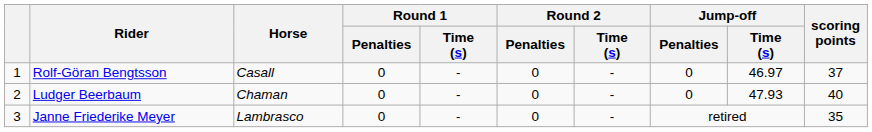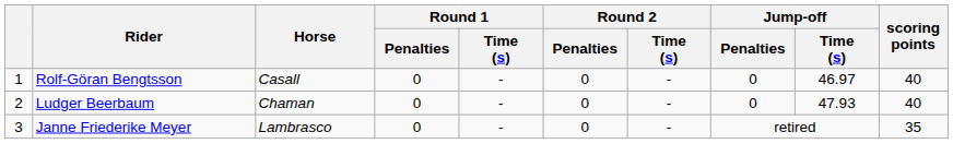 <table class="wikitable" style="font-size: 90%">
 <tr>
 <th rowspan=2 width=20></th>
 <th rowspan=2 width=210>Rider</th>
 <th rowspan=2 width=110>Horse</th>
 <th colspan=2>Round 1</th>
 <th colspan=2>Round 2</th>
 <th colspan=2>Jump-off</th>
 <th rowspan=2 width=60>scoring<br>points</th>
 </tr>
 <tr>
 <th width=75>Penalties</th>
 <th width=75>Time<br>(<a href='#'>s</a>)</th>
 <th width=75>Penalties</th>
 <th width=75>Time<br>(<a href='#'>s</a>)</th>
 <th width=75>Penalties</th>
 <th width=75>Time<br>(<a href='#'>s</a>)</th>
 </tr>
 <tr>
 <td align=center>1</td>
 <td> <a href='#'>Rolf-Göran Bengtsson</a></td>
 <td><em>Casall</em></td>
 <td align=center>0</td>
 <td align=center>-</td>
 <td align=center>0</td>
 <td align=center>-</td>
 <td align=center>0</td>
 <td align=center>46.97</td>
-<td align=center>37</td>
+<td align=center>40</td>
 </tr>
 <tr>
 <td align=center>2</td>
 <td> <a href='#'>Ludger Beerbaum</a></td>
 <td><em>Chaman</em></td>
 <td align=center>0</td>
 <td align=center>-</td>
 <td align=center>0</td>
 <td align=center>-</td>
 <td align=center>0</td>
 <td align=center>47.93</td>
 <td align=center>40</td>
 </tr>
 <tr>
 <td align=center>3</td>
 <td> <a href='#'>Janne Friederike Meyer</a></td>
 <td><em>Lambrasco</em></td>
 <td align=center>0</td>
 <td align=center>-</td>
 <td align=center>0</td>
 <td align=center>-</td>
 <td colspan=2 align=center>retired</td>
 <td align=center>35</td>
 </tr>
 </table>
